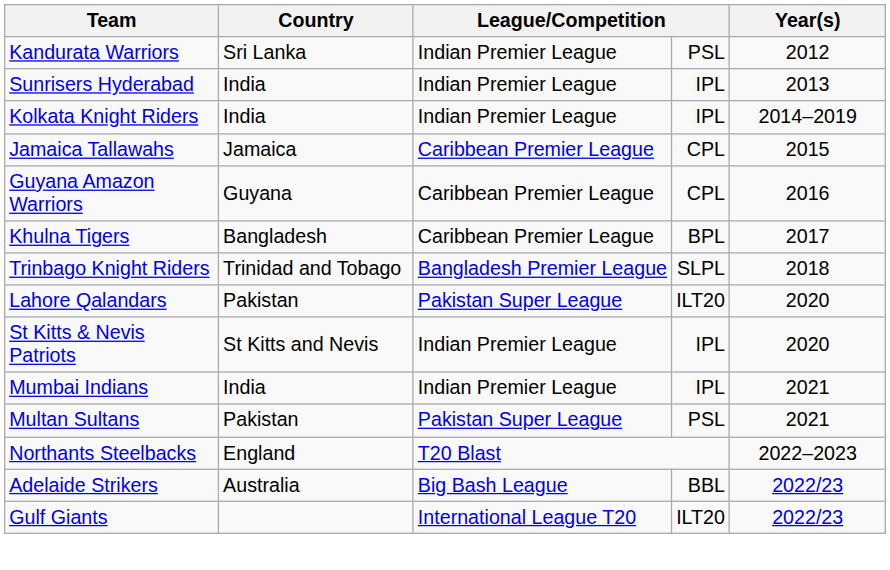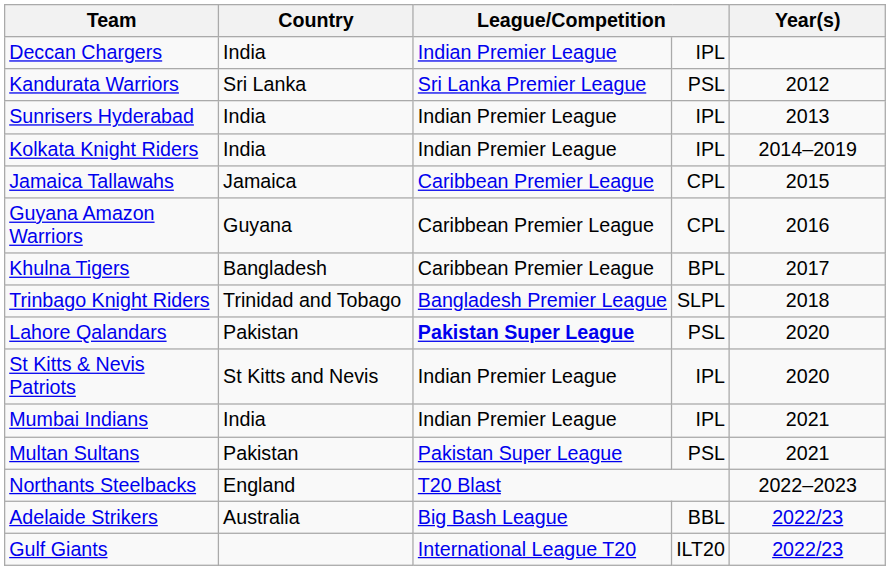 <table class="wikitable" style="font-size:96%">
 <tr>
 <th width="160">Team</th>
 <th width="145">Country</th>
 <th colspan=2 width="160">League/Competition</th>
 <th width="115">Year(s)</th>
 </tr>
 <tr>
+<td align=left><a href='#'>Deccan Chargers</a></td>
+<td align=left> India</td>
+<td align=left><a href='#'>Indian Premier League</a></td>
+<td align=right>IPL</td>
+<td align=center></td>
+</tr>
+<tr>
 <td align=left><a href='#'>Kandurata Warriors</a></td>
 <td align=left> Sri Lanka</td>
-<td align=left>Indian Premier League</td>
+<td align=left><a href='#'>Sri Lanka Premier League</a></td>
 <td align=right>PSL</td>
 <td align=center>2012</td>
 </tr>
 <tr>
 <td align=left><a href='#'>Sunrisers Hyderabad</a></td>
 <td align=left> India</td>
 <td align=left>Indian Premier League</td>
 <td align=right>IPL</td>
 <td align=center>2013</td>
 </tr>
 <tr>
 <td align=left><a href='#'>Kolkata Knight Riders</a></td>
 <td align=left> India</td>
 <td align=left>Indian Premier League</td>
 <td align=right>IPL</td>
 <td align=center>2014–2019</td>
 </tr>
 <tr>
 <td align=left><a href='#'>Jamaica Tallawahs</a></td>
 <td align=left> Jamaica</td>
 <td align=left><a href='#'>Caribbean Premier League</a></td>
 <td align=right>CPL</td>
 <td align=center>2015</td>
 </tr>
 <tr>
 <td align=left><a href='#'>Guyana Amazon Warriors</a></td>
 <td align=left> Guyana</td>
 <td align=left>Caribbean Premier League</td>
 <td align=right>CPL</td>
 <td align=center>2016</td>
 </tr>
 <tr>
 <td align=left><a href='#'>Khulna Tigers</a></td>
 <td align=left> Bangladesh</td>
 <td align=left>Caribbean Premier League</td>
 <td align=right>BPL</td>
 <td align=center>2017</td>
 </tr>
 <tr>
 <td align=left><a href='#'>Trinbago Knight Riders</a></td>
 <td align=left> Trinidad and Tobago</td>
 <td align=left><a href='#'>Bangladesh Premier League</a></td>
 <td align=right>SLPL</td>
 <td align=center>2018</td>
 </tr>
 <tr>
 <td align=left><a href='#'>Lahore Qalandars</a></td>
 <td align=left> Pakistan</td>
-<td align=left><a href='#'>Pakistan Super League</a></td>
-<td align=right>ILT20</td>
+<td align=left><strong><a href='#'>Pakistan Super League</a></strong></td>
+<td align=right>PSL</td>
 <td align=center>2020</td>
 </tr>
 <tr>
 <td align=left><a href='#'>St Kitts & Nevis Patriots</a></td>
 <td align=left> St Kitts and Nevis</td>
 <td align=left>Indian Premier League</td>
 <td align=right>IPL</td>
 <td align=center>2020</td>
 </tr>
 <tr>
 <td align=left><a href='#'>Mumbai Indians</a></td>
 <td align=left> India</td>
 <td align=left>Indian Premier League</td>
 <td align=right>IPL</td>
 <td align=center>2021</td>
 </tr>
 <tr>
 <td align=left><a href='#'>Multan Sultans</a></td>
 <td align=left> Pakistan</td>
 <td align=left><a href='#'>Pakistan Super League</a></td>
 <td align=right>PSL</td>
 <td align=center>2021</td>
 </tr>
 <tr>
 <td align=left><a href='#'>Northants Steelbacks</a></td>
 <td align=left> England</td>
 <td align=left colspan=2><a href='#'>T20 Blast</a></td>
 <td align=center>2022–2023</td>
 </tr>
 <tr>
 <td align=left><a href='#'>Adelaide Strikers</a></td>
 <td align=left> Australia</td>
 <td align=left><a href='#'>Big Bash League</a></td>
 <td align=right>BBL</td>
 <td align=center><a href='#'>2022/23</a></td>
 </tr>
 <tr>
 <td align=left><a href='#'>Gulf Giants</a></td>
 <td align=left></td>
 <td align=left><a href='#'>International League T20</a></td>
 <td align=right>ILT20</td>
 <td align=center><a href='#'>2022/23</a></td>
 </tr>
 </table>
